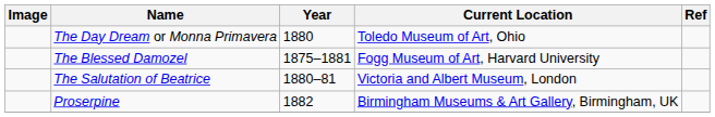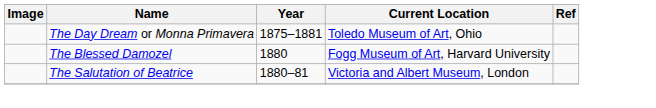 <table class="sortable wikitable" style="margin-left:0.5em; text-align:left">
 <tr>
 <th>Image</th>
 <th>Name</th>
 <th>Year</th>
 <th>Current Location</th>
 <th>Ref</th>
 </tr>
 <tr>
 <td></td>
 <td><em><a href='#'>The Day Dream</a></em> or <em>Monna Primavera</em></td>
-<td>1880</td>
+<td>1875–1881</td>
 <td><a href='#'>Toledo Museum of Art</a>, Ohio</td>
 <td></td>
 </tr>
 <tr>
 <td></td>
 <td><em><a href='#'>The Blessed Damozel</a></em></td>
-<td>1875–1881</td>
+<td>1880</td>
 <td><a href='#'>Fogg Museum of Art</a>, Harvard University</td>
 <td></td>
 </tr>
 <tr>
 <td></td>
 <td><em><a href='#'>The Salutation of Beatrice</a></em></td>
 <td>1880–81</td>
 <td><a href='#'>Victoria and Albert Museum</a>, London</td>
 <td></td>
 </tr>
 <tr>
-<td></td>
-<td><em><a href='#'>Proserpine</a></em></td>
-<td>1882</td>
-<td><a href='#'>Birmingham Museums & Art Gallery</a>, Birmingham, UK</td>
-<td></td>
-</tr>
-<tr>
 </tr>
 </table>
